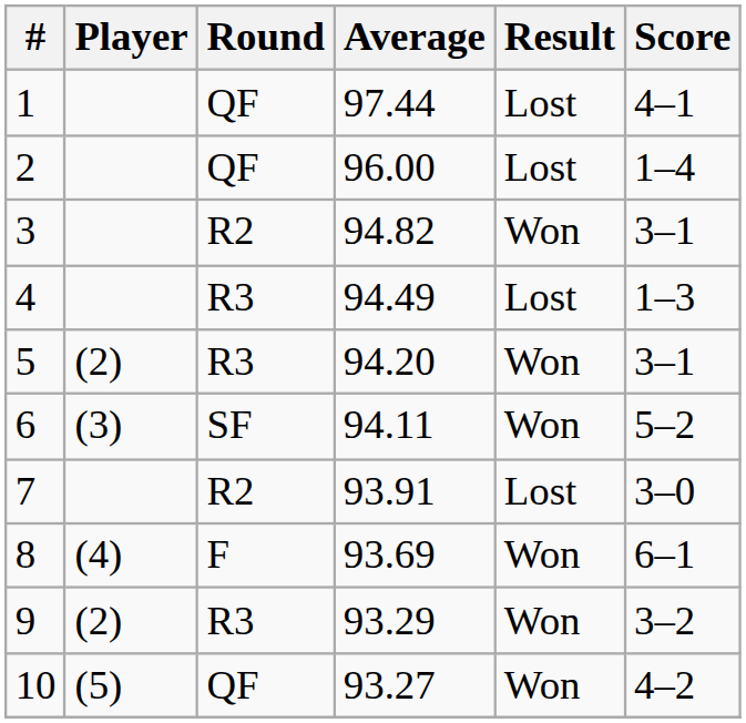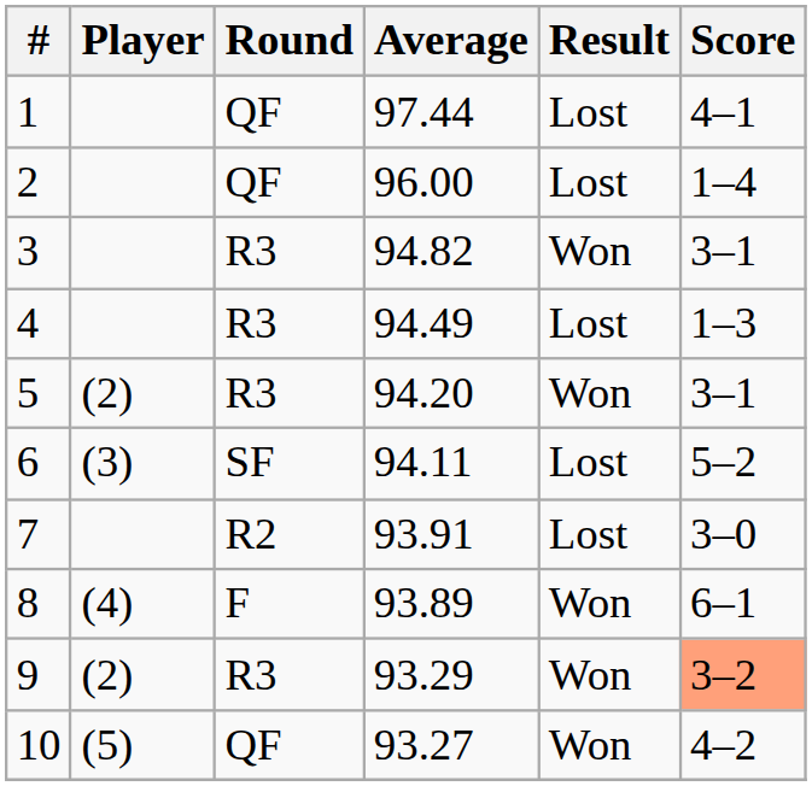 <table class ="wikitable sortable">
 <tr>
 <th>#</th>
 <th>Player</th>
 <th>Round</th>
 <th>Average</th>
 <th>Result</th>
 <th>Score</th>
 </tr>
 <tr>
 <td>1</td>
 <td></td>
 <td>QF</td>
 <td>97.44</td>
 <td>Lost</td>
 <td>4–1</td>
 </tr>
 <tr>
 <td>2</td>
 <td></td>
 <td>QF</td>
 <td>96.00</td>
 <td>Lost</td>
 <td>1–4</td>
 </tr>
 <tr>
 <td>3</td>
 <td></td>
-<td>R2</td>
+<td>R3</td>
 <td>94.82</td>
 <td>Won</td>
 <td>3–1</td>
 </tr>
 <tr>
 <td>4</td>
 <td></td>
 <td>R3</td>
 <td>94.49</td>
 <td>Lost</td>
 <td>1–3</td>
 </tr>
 <tr>
 <td>5</td>
 <td> (2)</td>
 <td>R3</td>
 <td>94.20</td>
 <td>Won</td>
 <td>3–1</td>
 </tr>
 <tr>
 <td>6</td>
 <td> (3)</td>
 <td>SF</td>
 <td>94.11</td>
-<td>Won</td>
+<td>Lost</td>
 <td>5–2</td>
 </tr>
 <tr>
 <td>7</td>
 <td></td>
 <td>R2</td>
 <td>93.91</td>
 <td>Lost</td>
 <td>3–0</td>
 </tr>
 <tr>
 <td>8</td>
 <td> (4)</td>
 <td>F</td>
-<td>93.69</td>
+<td>93.89</td>
 <td>Won</td>
 <td>6–1</td>
 </tr>
 <tr>
 <td>9</td>
 <td> (2)</td>
 <td>R3</td>
 <td>93.29</td>
 <td>Won</td>
-<td>3–2</td>
+<td style="background: lightsalmon;">3–2</td>
 </tr>
 <tr>
 <td>10</td>
 <td> (5)</td>
 <td>QF</td>
 <td>93.27</td>
 <td>Won</td>
 <td>4–2</td>
 </tr>
 <tr>
 </tr>
 </table>
